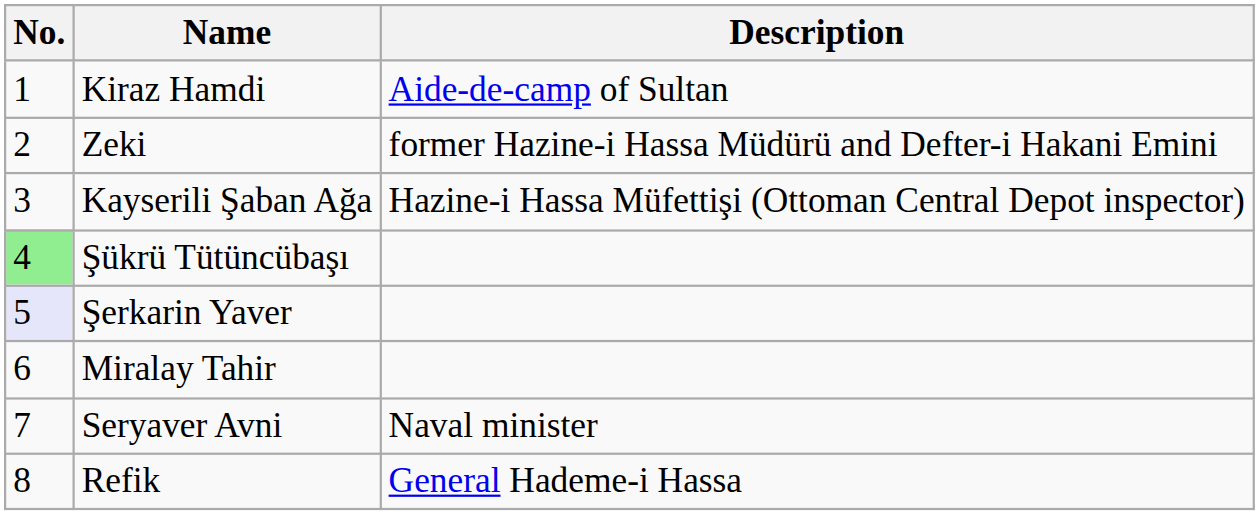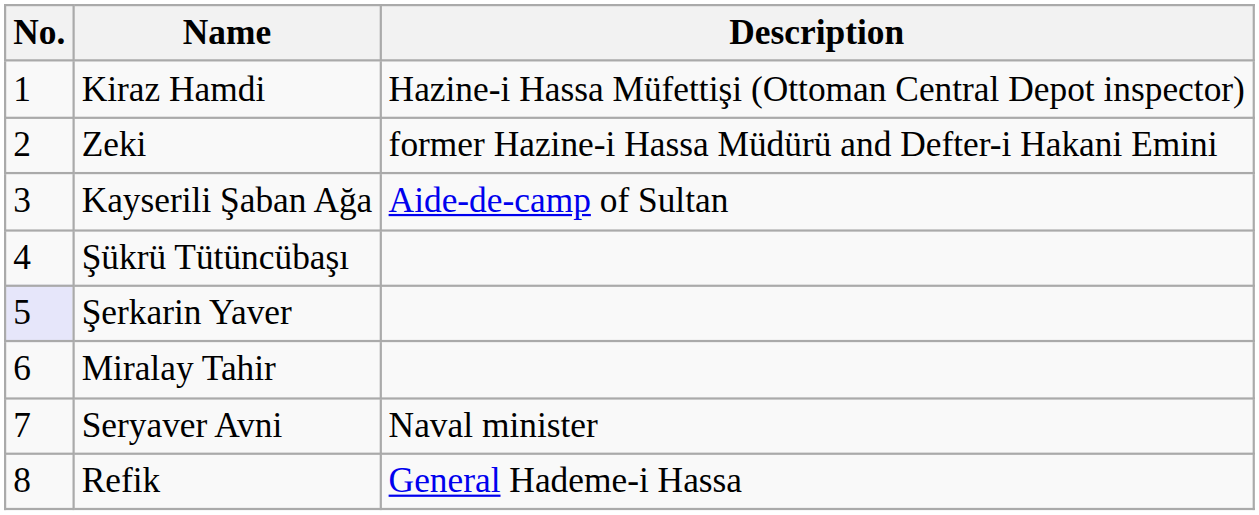 <table class="wikitable">
 <tr>
 <th>No.</th>
 <th>Name</th>
 <th>Description</th>
 </tr>
 <tr>
 <td>1</td>
 <td>Kiraz Hamdi</td>
-<td><a href='#'>Aide-de-camp</a> of Sultan</td>
+<td>Hazine-i Hassa Müfettişi (Ottoman Central Depot inspector)</td>
 </tr>
 <tr>
 <td>2</td>
 <td>Zeki</td>
 <td>former Hazine-i Hassa Müdürü and Defter-i Hakani Emini</td>
 </tr>
 <tr>
 <td>3</td>
 <td>Kayserili Şaban Ağa</td>
-<td>Hazine-i Hassa Müfettişi (Ottoman Central Depot inspector)</td>
+<td><a href='#'>Aide-de-camp</a> of Sultan</td>
 </tr>
 <tr>
-<td style="background: lightgreen;">4</td>
+<td>4</td>
 <td>Şükrü Tütüncübaşı</td>
 <td></td>
 </tr>
 <tr>
 <td style="background: lavender;">5</td>
 <td>Şerkarin Yaver</td>
 <td></td>
 </tr>
 <tr>
 <td>6</td>
 <td>Miralay Tahir</td>
 <td></td>
 </tr>
 <tr>
 <td>7</td>
 <td>Seryaver Avni</td>
 <td>Naval minister</td>
 </tr>
 <tr>
 <td>8</td>
 <td>Refik</td>
 <td><a href='#'>General</a> Hademe-i Hassa</td>
 </tr>
 </table>
